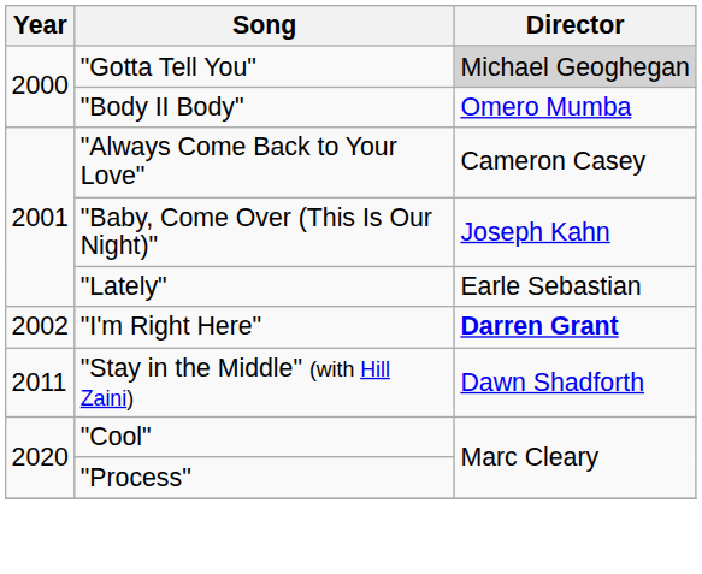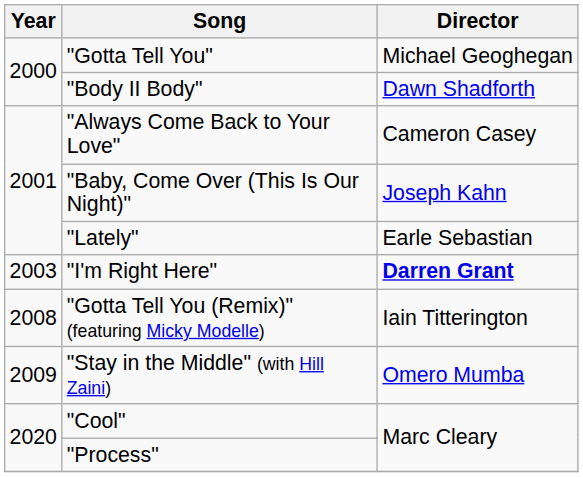 <table class="wikitable">
 <tr>
 <th>Year</th>
 <th style="width:230px;">Song</th>
 <th>Director</th>
 </tr>
 <tr>
 <td rowspan="2">2000</td>
 <td>"Gotta Tell You"</td>
-<td style="background: lightgrey;">Michael Geoghegan</td>
+<td>Michael Geoghegan</td>
 </tr>
 <tr>
 <td>"Body II Body"</td>
-<td><a href='#'>Omero Mumba</a></td>
+<td><a href='#'>Dawn Shadforth</a></td>
 </tr>
 <tr>
 <td rowspan="3">2001</td>
 <td>"Always Come Back to Your Love"</td>
 <td>Cameron Casey</td>
 </tr>
 <tr>
 <td>"Baby, Come Over (This Is Our Night)"</td>
 <td><a href='#'>Joseph Kahn</a></td>
 </tr>
 <tr>
 <td>"Lately"</td>
 <td>Earle Sebastian</td>
 </tr>
 <tr>
-<td>2002</td>
+<td>2003</td>
 <td>"I'm Right Here"</td>
 <td><strong><a href='#'>Darren Grant</a></strong></td>
 </tr>
 <tr>
-<td>2011</td>
+<td>2008</td>
+<td>"Gotta Tell You (Remix)" <small>(featuring <a href='#'>Micky Modelle</a>)</small></td>
+<td>Iain Titterington</td>
+</tr>
+<tr>
+<td>2009</td>
 <td>"Stay in the Middle" <small>(with <a href='#'>Hill Zaini</a>)</small></td>
-<td><a href='#'>Dawn Shadforth</a></td>
+<td><a href='#'>Omero Mumba</a></td>
 </tr>
 <tr>
 <td rowspan="2">2020</td>
 <td>"Cool"</td>
 <td rowspan="2">Marc Cleary</td>
 </tr>
 <tr>
 <td>"Process"</td>
 </tr>
 <tr>
 </tr>
 </table>
